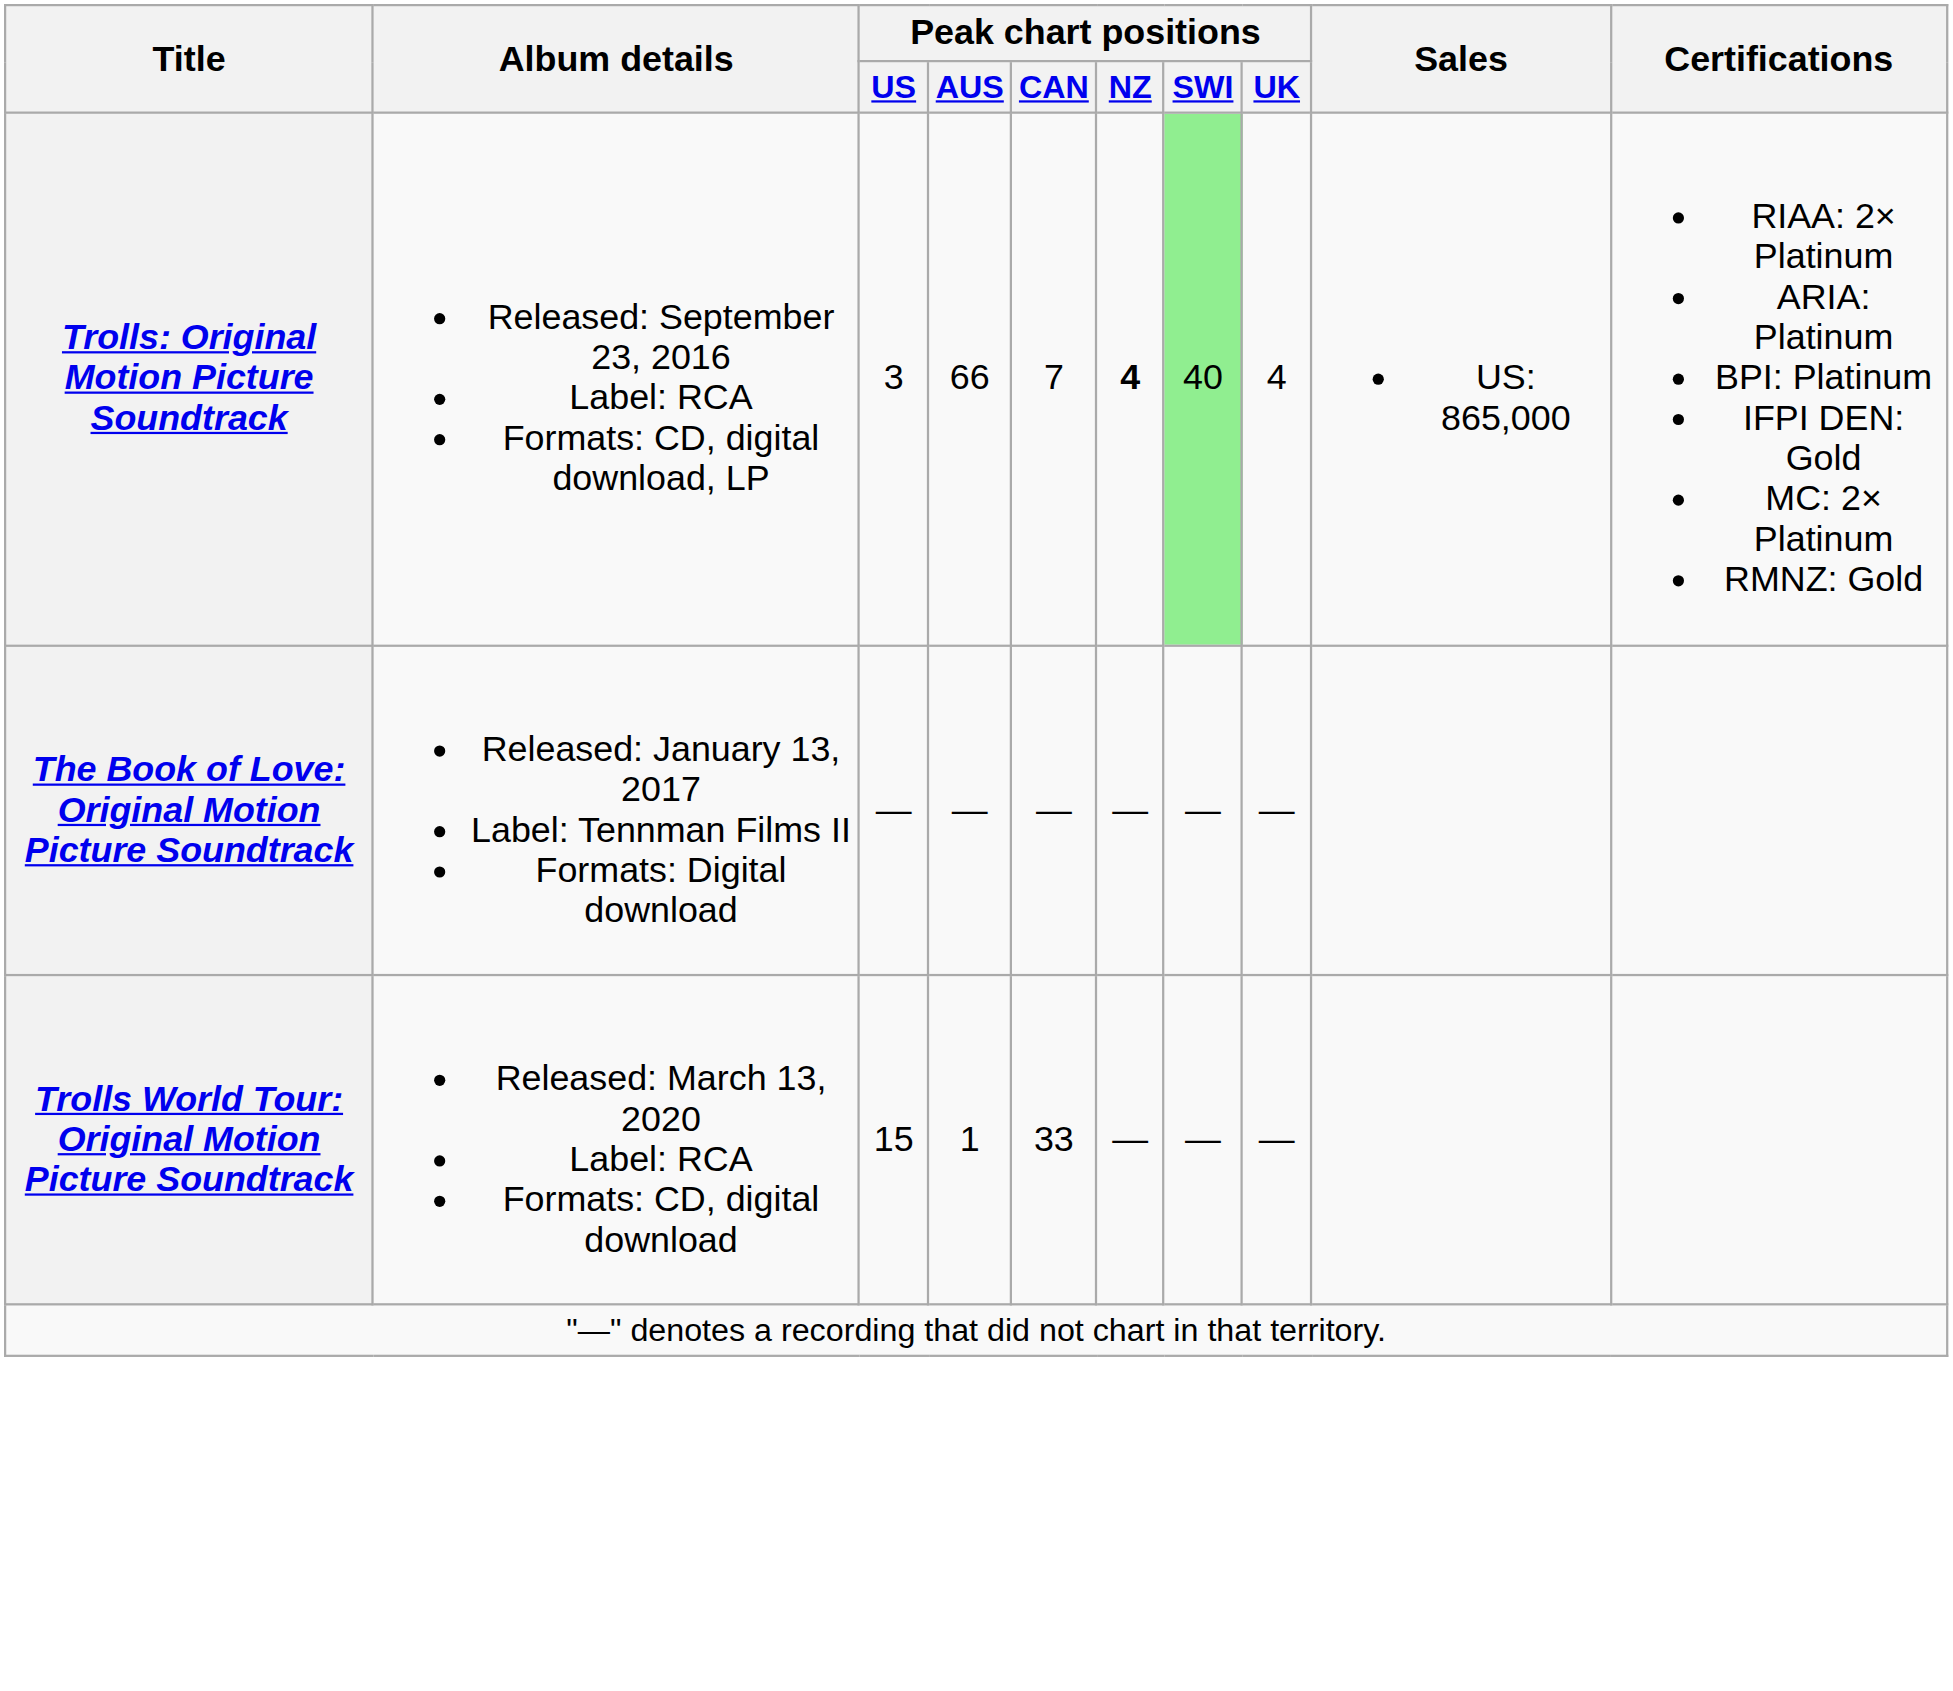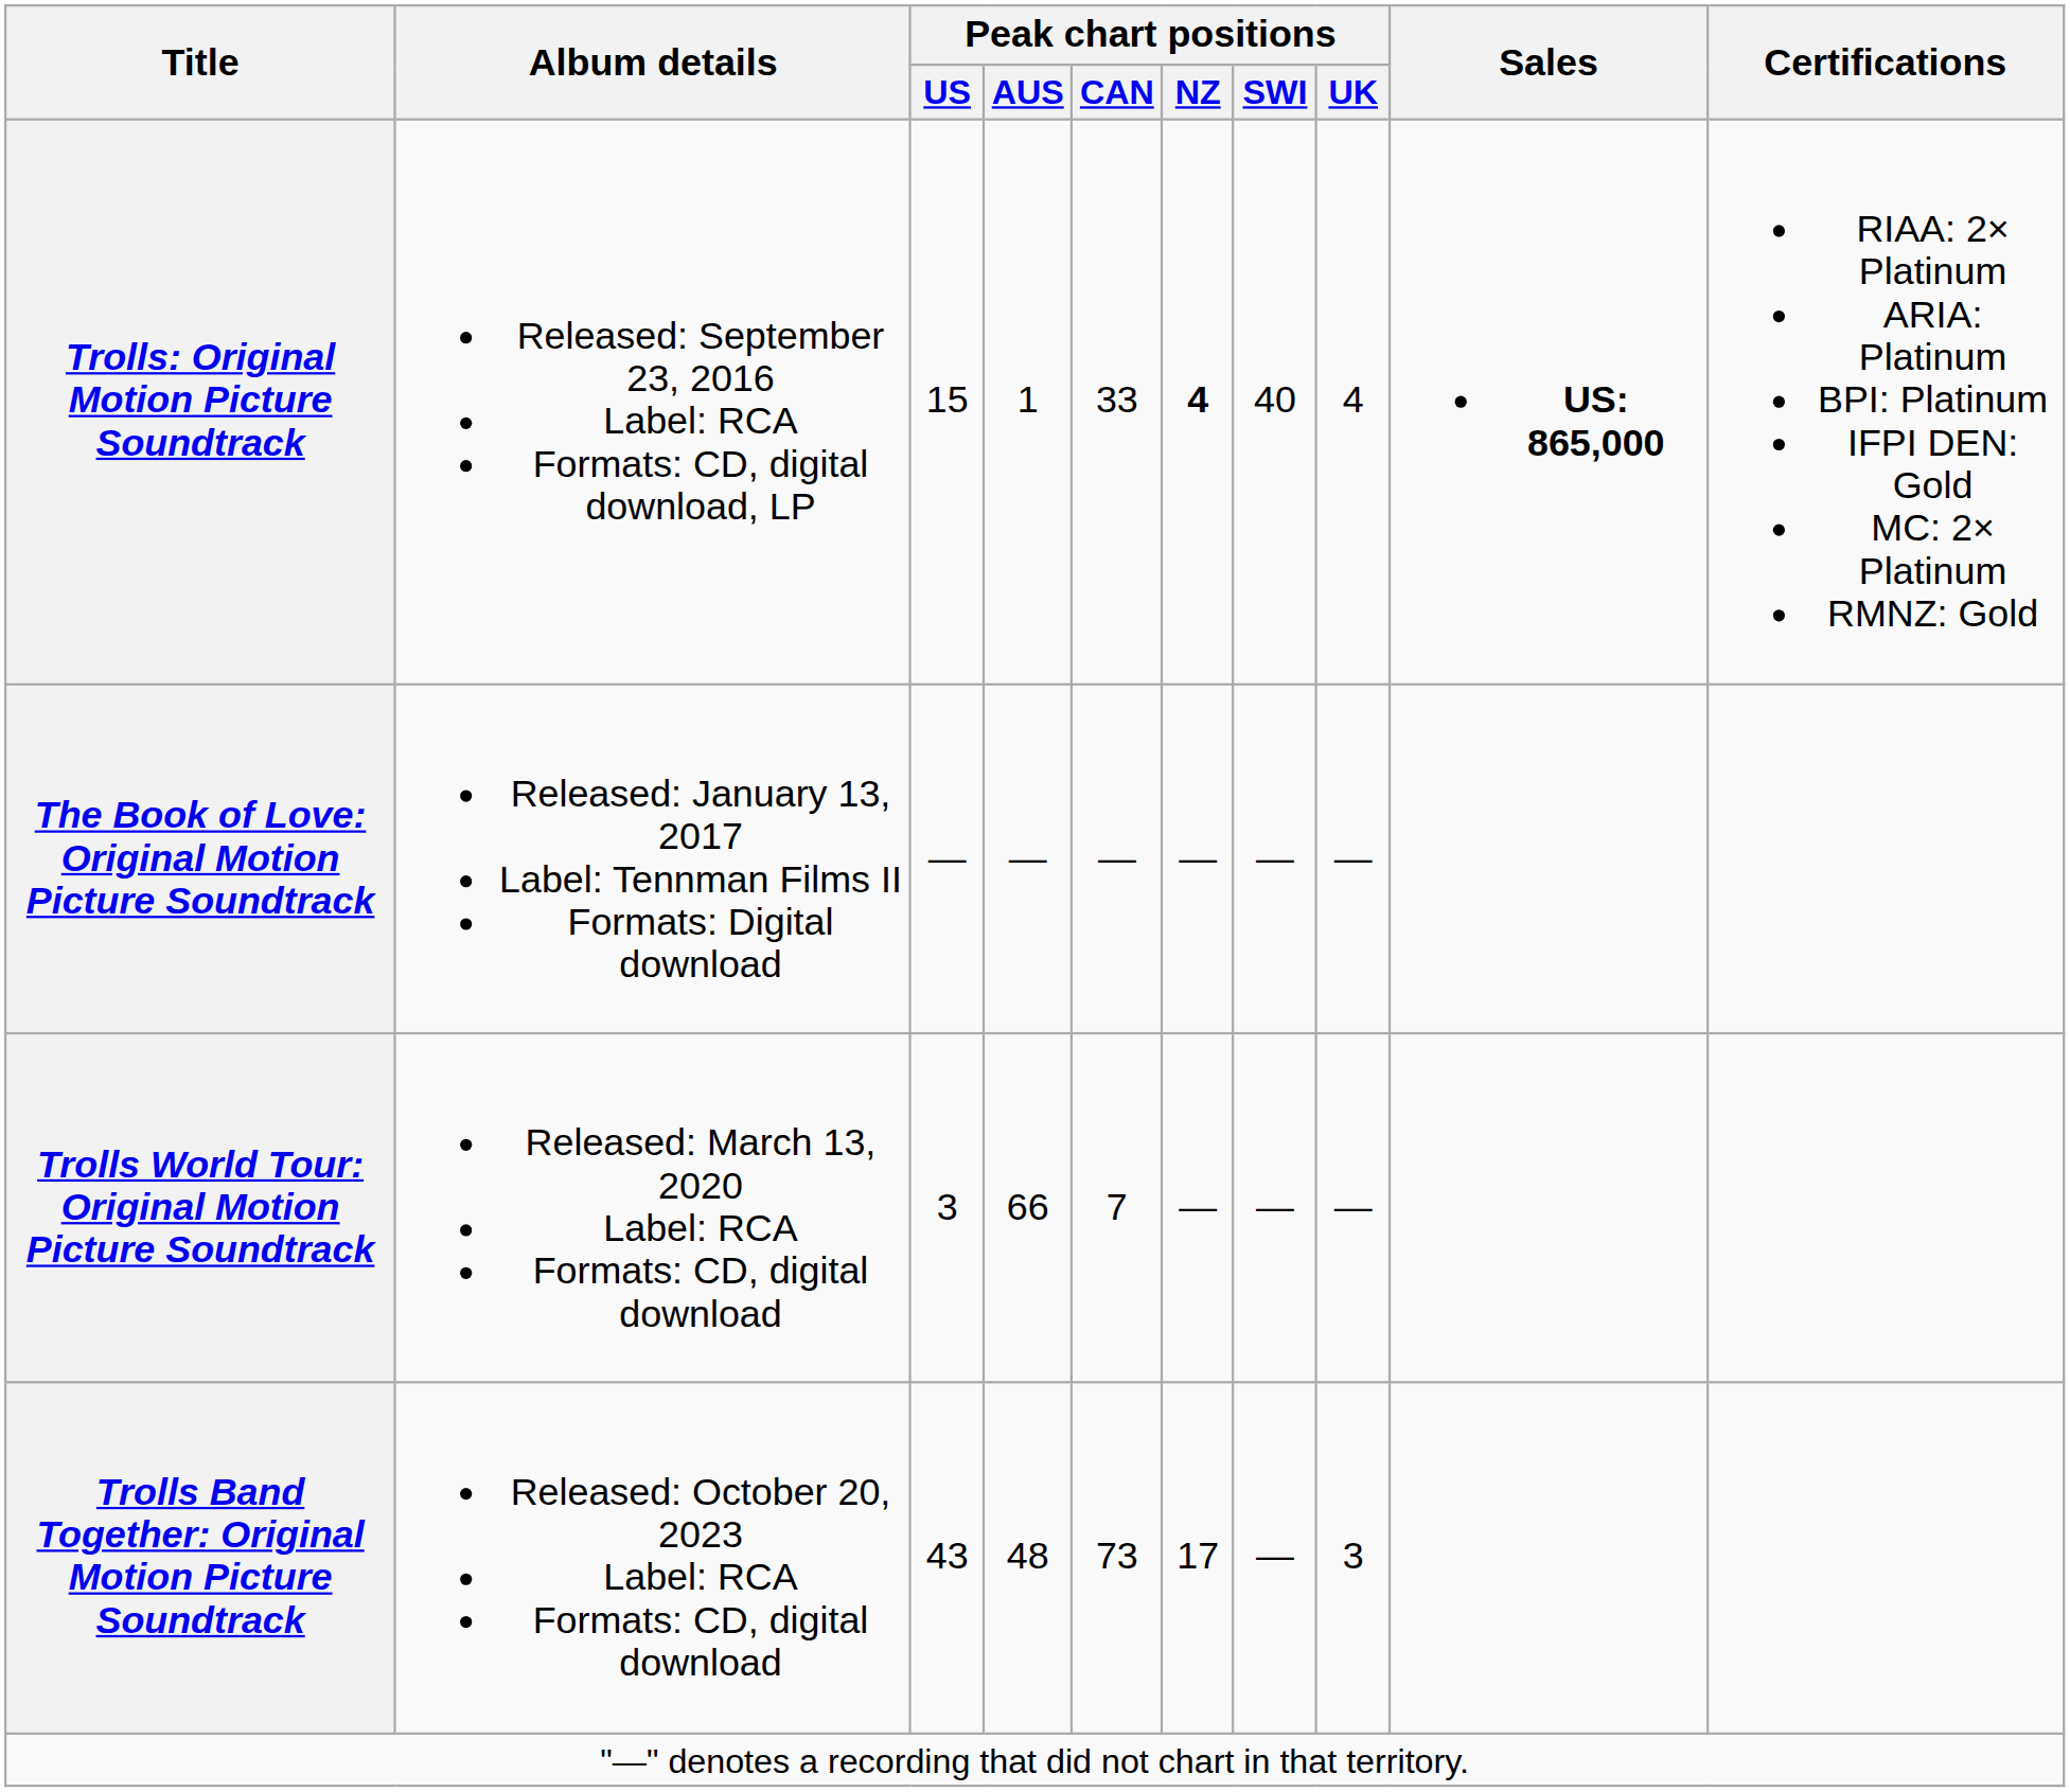 <table class="wikitable plainrowheaders" style="text-align:center;">
 <tr>
 <th scope="col" rowspan="2" style="width:15em;">Title</th>
 <th scope="col" rowspan="2" style="width:20em;">Album details</th>
 <th scope="col" colspan="6">Peak chart positions</th>
 <th scope="col" rowspan="2" style="width:10em;">Sales</th>
 <th scope="col" rowspan="2" style="width:12em;">Certifications</th>
 </tr>
 <tr>
 <th scope="col" style="width:2em; font-size:90%;"><a href='#'>US</a><br></th>
 <th scope="col" style="width:2em; font-size:90%;"><a href='#'>AUS</a><br></th>
 <th scope="col" style="width:2em; font-size:90%;"><a href='#'>CAN</a><br></th>
 <th scope="col" style="width:2em; font-size:90%;"><a href='#'>NZ</a><br></th>
 <th scope="col" style="width:2em; font-size:90%;"><a href='#'>SWI</a><br></th>
 <th scope="col" style="width:2em; font-size:90%;"><a href='#'>UK</a><br></th>
 </tr>
 <tr>
 <th scope="row"><em><a href='#'>Trolls: Original Motion Picture Soundtrack</a></em></th>
 <td><br><ul><li>Released: September 23, 2016</li><li>Label: RCA</li><li>Formats: CD, digital download, LP</li></ul></td>
-<td>3</td>
-<td>66</td>
-<td>7</td>
+<td>15</td>
+<td>1</td>
+<td>33</td>
 <td><strong>4</strong></td>
-<td style="background: lightgreen;">40</td>
+<td>40</td>
 <td>4</td>
-<td><br><ul><li>US: 865,000</li></ul></td>
+<td><strong><br><ul><li>US: 865,000</li></ul></strong></td>
 <td><br><ul><li>RIAA: 2× Platinum</li><li>ARIA: Platinum</li><li>BPI: Platinum</li><li>IFPI DEN: Gold</li><li>MC: 2× Platinum</li><li>RMNZ: Gold</li></ul></td>
 </tr>
 <tr>
 <th scope="row"><em><a href='#'>The Book of Love: Original Motion Picture Soundtrack</a></em></th>
 <td><br><ul><li>Released: January 13, 2017</li><li>Label: Tennman Films II</li><li>Formats: Digital download</li></ul></td>
 <td>—</td>
 <td>—</td>
 <td>—</td>
 <td>—</td>
 <td>—</td>
 <td>—</td>
 <td></td>
 <td></td>
 </tr>
 <tr>
 <th scope="row"><em><a href='#'>Trolls World Tour: Original Motion Picture Soundtrack</a></em></th>
 <td><br><ul><li>Released: March 13, 2020</li><li>Label: RCA</li><li>Formats: CD, digital download</li></ul></td>
-<td>15</td>
-<td>1</td>
-<td>33</td>
+<td>3</td>
+<td>66</td>
+<td>7</td>
 <td>—</td>
 <td>—</td>
 <td>—</td>
 <td></td>
 <td></td>
 </tr>
 <tr>
+<th scope="row"><em><a href='#'>Trolls Band Together: Original Motion Picture Soundtrack</a></em></th>
+<td><br><ul><li>Released: October 20, 2023</li><li>Label: RCA</li><li>Formats: CD, digital download</li></ul></td>
+<td>43</td>
+<td>48</td>
+<td>73</td>
+<td>17</td>
+<td>—</td>
+<td>3</td>
+<td></td>
+<td></td>
+</tr>
+<tr>
 <td colspan="10" style="font-size:90%">"—" denotes a recording that did not chart in that territory.</td>
 </tr>
 </table>
